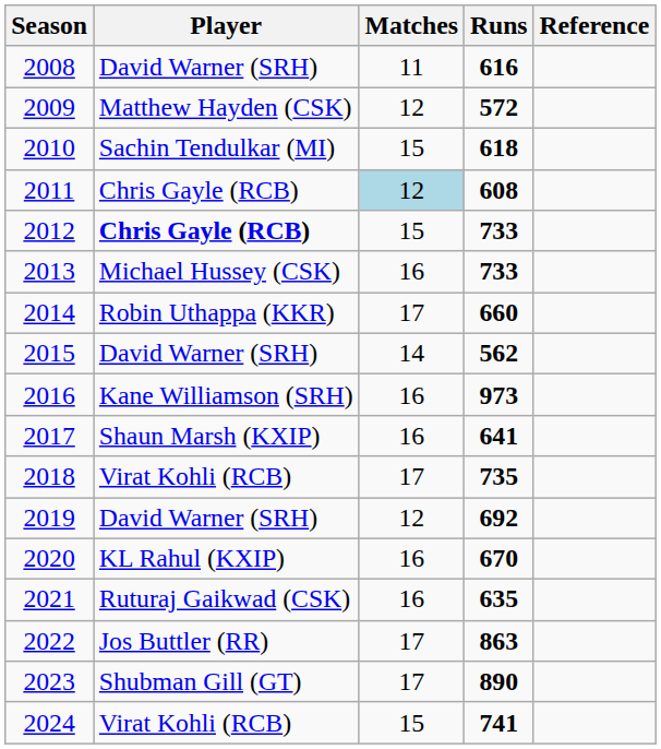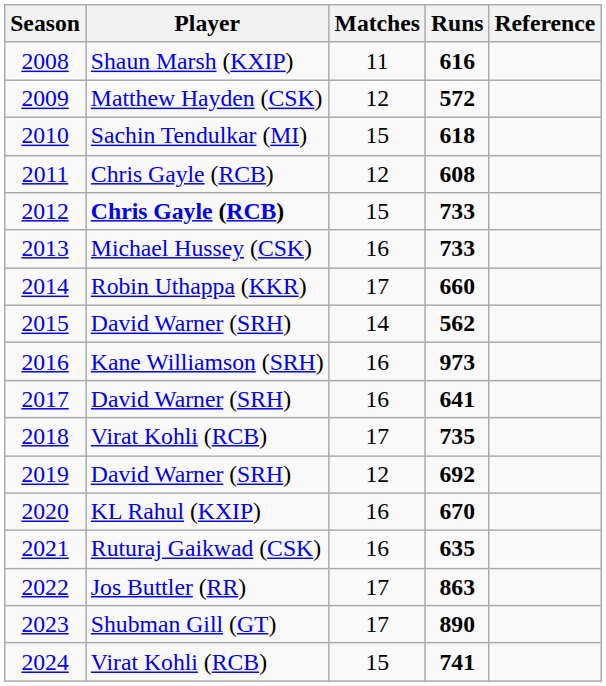 <table class="wikitable" style="text-align:center">
 <tr>
 <th>Season</th>
 <th>Player</th>
 <th>Matches</th>
 <th>Runs</th>
 <th>Reference</th>
 </tr>
 <tr>
 <td><a href='#'>2008</a></td>
-<td align=left><a href='#'>David Warner</a> <span>(<a href='#'>SRH</a>)</span></td>
+<td align=left><a href='#'>Shaun Marsh</a>  <span>(<a href='#'>KXIP</a>)</span></td>
 <td>11</td>
 <td><strong>616</strong></td>
 <td></td>
 </tr>
 <tr>
 <td><a href='#'>2009</a></td>
 <td align=left><a href='#'>Matthew Hayden</a>  <span>(<a href='#'>CSK</a>)</span></td>
 <td>12</td>
 <td><strong>572</strong></td>
 <td></td>
 </tr>
 <tr>
 <td><a href='#'>2010</a></td>
 <td align=left><a href='#'>Sachin Tendulkar</a> <span>(<a href='#'>MI</a>)</span></td>
 <td>15</td>
 <td><strong>618</strong></td>
 <td></td>
 </tr>
 <tr>
 <td><a href='#'>2011</a></td>
 <td align=left><a href='#'>Chris Gayle</a>  <span>(<a href='#'>RCB</a>)</span></td>
-<td style="background: lightblue;">12</td>
+<td>12</td>
 <td><strong>608</strong></td>
 <td></td>
 </tr>
 <tr>
 <td><a href='#'>2012</a></td>
 <td align=left><strong><a href='#'>Chris Gayle</a>  <span>(<a href='#'>RCB</a>)</span></strong></td>
 <td>15</td>
 <td><strong>733</strong></td>
 <td><strong></strong></td>
 </tr>
 <tr>
 <td><a href='#'>2013</a></td>
 <td align=left><a href='#'>Michael Hussey</a> <span>(<a href='#'>CSK</a>)</span></td>
 <td>16</td>
 <td><strong>733</strong></td>
 <td></td>
 </tr>
 <tr>
 <td><a href='#'>2014</a></td>
 <td align=left><a href='#'>Robin Uthappa</a> <span>(<a href='#'>KKR</a>)</span></td>
 <td>17</td>
 <td><strong>660</strong></td>
 <td></td>
 </tr>
 <tr>
 <td><a href='#'>2015</a></td>
 <td align=left><a href='#'>David Warner</a> <span>(<a href='#'>SRH</a>)</span></td>
 <td>14</td>
 <td><strong>562</strong></td>
 <td></td>
 </tr>
 <tr>
 <td><a href='#'>2016</a></td>
 <td align=left><a href='#'>Kane Williamson</a> <span>(<a href='#'>SRH</a>)</span></td>
 <td>16</td>
 <td><strong>973</strong></td>
 <td></td>
 </tr>
 <tr>
 <td><a href='#'>2017</a></td>
-<td align=left><a href='#'>Shaun Marsh</a>  <span>(<a href='#'>KXIP</a>)</span></td>
+<td align=left><a href='#'>David Warner</a> <span>(<a href='#'>SRH</a>)</span></td>
 <td>16</td>
 <td><strong>641</strong></td>
 <td></td>
 </tr>
 <tr>
 <td><a href='#'>2018</a></td>
 <td align=left><a href='#'>Virat Kohli</a> <span>(<a href='#'>RCB</a>)</span></td>
 <td>17</td>
 <td><strong>735</strong></td>
 <td></td>
 </tr>
 <tr>
 <td><a href='#'>2019</a></td>
 <td align=left><a href='#'>David Warner</a> <span>(<a href='#'>SRH</a>)</span></td>
 <td>12</td>
 <td><strong>692</strong></td>
 <td></td>
 </tr>
 <tr>
 <td><a href='#'>2020</a></td>
 <td align=left><a href='#'>KL Rahul</a><span> (<a href='#'>KXIP</a>)</span></td>
 <td>16</td>
 <td><strong>670</strong></td>
 <td></td>
 </tr>
 <tr>
 <td><a href='#'>2021</a></td>
 <td align=left><a href='#'>Ruturaj Gaikwad</a> <span>(<a href='#'>CSK</a>)</span></td>
 <td>16</td>
 <td><strong>635</strong></td>
 <td></td>
 </tr>
 <tr>
 <td><a href='#'>2022</a></td>
 <td align=left><a href='#'>Jos Buttler</a> <span>(<a href='#'>RR</a>)</span></td>
 <td>17</td>
 <td><strong>863</strong></td>
 <td></td>
 </tr>
 <tr>
 <td><a href='#'>2023</a></td>
 <td align=left><a href='#'>Shubman Gill</a> <span>(<a href='#'>GT</a>)</span></td>
 <td>17</td>
 <td><strong>890</strong></td>
 <td></td>
 </tr>
 <tr>
 <td><a href='#'>2024</a></td>
 <td align=left><a href='#'>Virat Kohli</a> <span>(<a href='#'>RCB</a>)</span></td>
 <td>15</td>
 <td><strong>741</strong></td>
 <td></td>
 </tr>
 </table>
